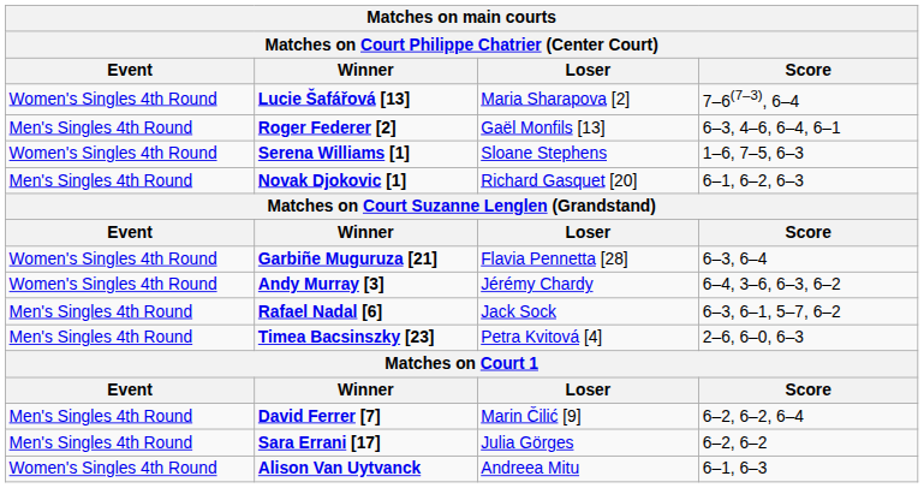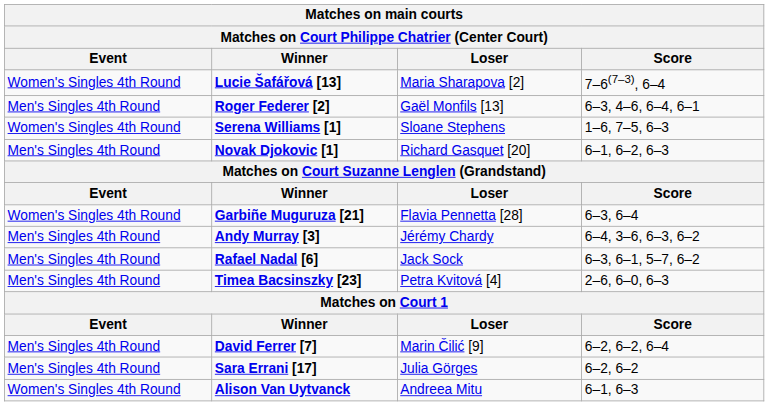 <table class="wikitable collapsible uncollapsed" style=margin:auto>
 <tr>
 <th colspan=4 style=white-space:nowrap>Matches on main courts</th>
 </tr>
 <tr>
 <th colspan=4><strong>Matches on <a href='#'>Court Philippe Chatrier</a> (Center Court)</strong></th>
 </tr>
 <tr>
 <th width=250>Event</th>
 <th width=220>Winner</th>
 <th width=220>Loser</th>
 <th width=220>Score</th>
 </tr>
 <tr>
 <td><a href='#'>Women's Singles 4th Round</a></td>
 <td><strong> <a href='#'>Lucie Šafářová</a> [13]</strong></td>
 <td> <a href='#'>Maria Sharapova</a> [2]</td>
 <td>7–6<sup>(7–3)</sup>, 6–4</td>
 </tr>
 <tr>
 <td><a href='#'>Men's Singles 4th Round</a></td>
 <td><strong> <a href='#'>Roger Federer</a> [2]</strong></td>
 <td> <a href='#'>Gaël Monfils</a> [13]</td>
 <td>6–3, 4–6, 6–4, 6–1</td>
 </tr>
 <tr>
 <td><a href='#'>Women's Singles 4th Round</a></td>
 <td><strong> <a href='#'>Serena Williams</a> [1]</strong></td>
 <td> <a href='#'>Sloane Stephens</a></td>
 <td>1–6, 7–5, 6–3</td>
 </tr>
 <tr>
 <td><a href='#'>Men's Singles 4th Round</a></td>
 <td><strong> <a href='#'>Novak Djokovic</a> [1]</strong></td>
 <td> <a href='#'>Richard Gasquet</a> [20]</td>
 <td>6–1, 6–2, 6–3</td>
 </tr>
 <tr>
 <th colspan=4><strong>Matches on <a href='#'>Court Suzanne Lenglen</a> (Grandstand)</strong></th>
 </tr>
 <tr>
 <th width=250>Event</th>
 <th width=220>Winner</th>
 <th width=220>Loser</th>
 <th width=220>Score</th>
 </tr>
 <tr>
 <td><a href='#'>Women's Singles 4th Round</a></td>
 <td><strong> <a href='#'>Garbiñe Muguruza</a> [21]</strong></td>
 <td> <a href='#'>Flavia Pennetta</a> [28]</td>
 <td>6–3, 6–4</td>
 </tr>
 <tr>
-<td><a href='#'>Women's Singles 4th Round</a></td>
+<td><a href='#'>Men's Singles 4th Round</a></td>
 <td><strong> <a href='#'>Andy Murray</a> [3]</strong></td>
 <td> <a href='#'>Jérémy Chardy</a></td>
 <td>6–4, 3–6, 6–3, 6–2</td>
 </tr>
 <tr>
 <td><a href='#'>Men's Singles 4th Round</a></td>
 <td><strong> <a href='#'>Rafael Nadal</a> [6]</strong></td>
 <td> <a href='#'>Jack Sock</a></td>
 <td>6–3, 6–1, 5–7, 6–2</td>
 </tr>
 <tr>
 <td><a href='#'>Men's Singles 4th Round</a></td>
 <td><strong> <a href='#'>Timea Bacsinszky</a> [23]</strong></td>
 <td> <a href='#'>Petra Kvitová</a> [4]</td>
 <td>2–6, 6–0, 6–3</td>
 </tr>
 <tr>
 <th colspan=4><strong>Matches on <a href='#'>Court 1</a></strong></th>
 </tr>
 <tr>
 <th width=250>Event</th>
 <th width=220>Winner</th>
 <th width=220>Loser</th>
 <th width=220>Score</th>
 </tr>
 <tr>
 <td><a href='#'>Men's Singles 4th Round</a></td>
 <td><strong> <a href='#'>David Ferrer</a> [7]</strong></td>
 <td> <a href='#'>Marin Čilić</a> [9]</td>
 <td>6–2, 6–2, 6–4</td>
 </tr>
 <tr>
 <td><a href='#'>Men's Singles 4th Round</a></td>
 <td><strong> <a href='#'>Sara Errani</a> [17]</strong></td>
 <td> <a href='#'>Julia Görges</a></td>
 <td>6–2, 6–2</td>
 </tr>
 <tr>
 <td><a href='#'>Women's Singles 4th Round</a></td>
 <td><strong> <a href='#'>Alison Van Uytvanck</a></strong></td>
 <td> <a href='#'>Andreea Mitu</a></td>
 <td>6–1, 6–3</td>
 </tr>
 </table>
